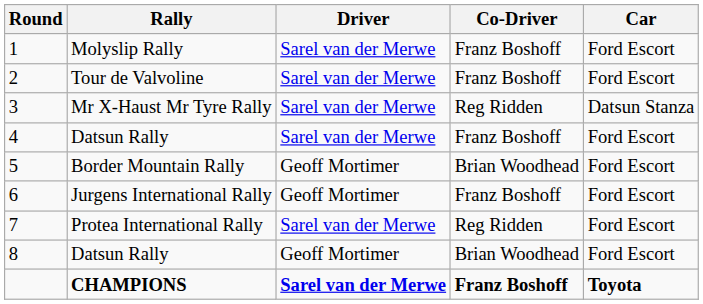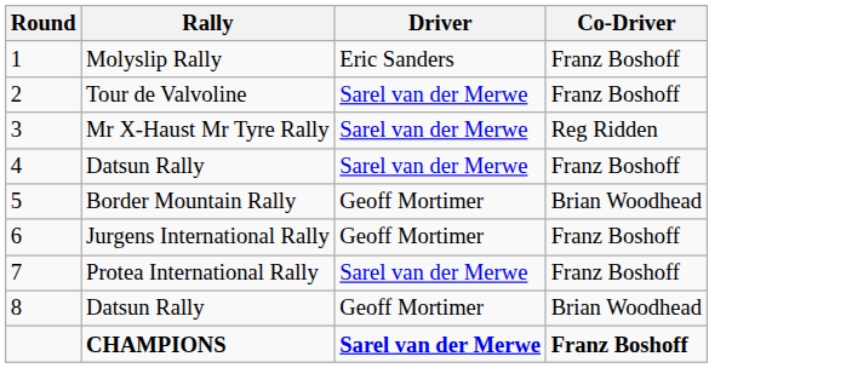 <table class="wikitable">
 <tr>
 <th>Round</th>
 <th>Rally</th>
 <th>Driver</th>
 <th>Co-Driver</th>
-<th>Car</th>
 </tr>
 <tr>
 <td>1</td>
 <td>Molyslip Rally</td>
-<td><a href='#'>Sarel van der Merwe</a></td>
+<td>Eric Sanders</td>
 <td>Franz Boshoff</td>
-<td>Ford Escort</td>
 </tr>
 <tr>
 <td>2</td>
 <td>Tour de Valvoline</td>
 <td><a href='#'>Sarel van der Merwe</a></td>
 <td>Franz Boshoff</td>
-<td>Ford Escort</td>
 </tr>
 <tr>
 <td>3</td>
 <td>Mr X-Haust Mr Tyre Rally</td>
 <td><a href='#'>Sarel van der Merwe</a></td>
 <td>Reg Ridden</td>
-<td>Datsun Stanza</td>
 </tr>
 <tr>
 <td>4</td>
 <td>Datsun Rally</td>
 <td><a href='#'>Sarel van der Merwe</a></td>
 <td>Franz Boshoff</td>
-<td>Ford Escort</td>
 </tr>
 <tr>
 <td>5</td>
 <td>Border Mountain Rally</td>
 <td>Geoff Mortimer</td>
 <td>Brian Woodhead</td>
-<td>Ford Escort</td>
 </tr>
 <tr>
 <td>6</td>
 <td>Jurgens International Rally</td>
 <td>Geoff Mortimer</td>
 <td>Franz Boshoff</td>
-<td>Ford Escort</td>
 </tr>
 <tr>
 <td>7</td>
 <td>Protea International Rally</td>
 <td><a href='#'>Sarel van der Merwe</a></td>
-<td>Reg Ridden</td>
-<td>Ford Escort</td>
+<td>Franz Boshoff</td>
 </tr>
 <tr>
 <td>8</td>
 <td>Datsun Rally</td>
 <td>Geoff Mortimer</td>
 <td>Brian Woodhead</td>
-<td>Ford Escort</td>
 </tr>
 <tr>
 <td></td>
 <td><strong>CHAMPIONS</strong></td>
 <td><strong><a href='#'>Sarel van der Merwe</a></strong></td>
 <td><strong>Franz Boshoff</strong></td>
-<td><strong>Toyota</strong></td>
 </tr>
 </table>
